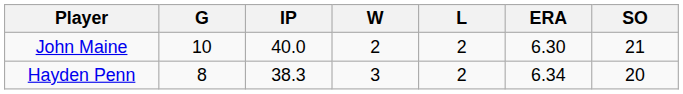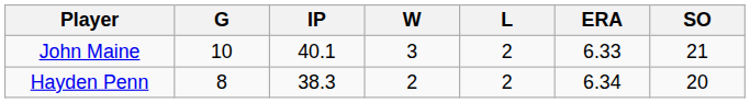 <table class="wikitable sortable">
 <tr>
 <th bgcolor="#DDDDFF" width="16%">Player</th>
 <th bgcolor="#DDDDFF" width="9%">G</th>
 <th bgcolor="#DDDDFF" width="9%">IP</th>
 <th bgcolor="#DDDDFF" width="9%">W</th>
 <th bgcolor="#DDDDFF" width="9%">L</th>
 <th bgcolor="#DDDDFF" width="9%">ERA</th>
 <th bgcolor="#DDDDFF" width="9%">SO</th>
 </tr>
 <tr align="center">
 <td><a href='#'>John Maine</a></td>
 <td>10</td>
-<td>40.0</td>
+<td>40.1</td>
+<td>3</td>
 <td>2</td>
-<td>2</td>
-<td>6.30</td>
+<td>6.33</td>
 <td>21</td>
 </tr>
 <tr align="center">
 <td><a href='#'>Hayden Penn</a></td>
 <td>8</td>
 <td>38.3</td>
-<td>3</td>
+<td>2</td>
 <td>2</td>
 <td>6.34</td>
 <td>20</td>
 </tr>
 </table>
